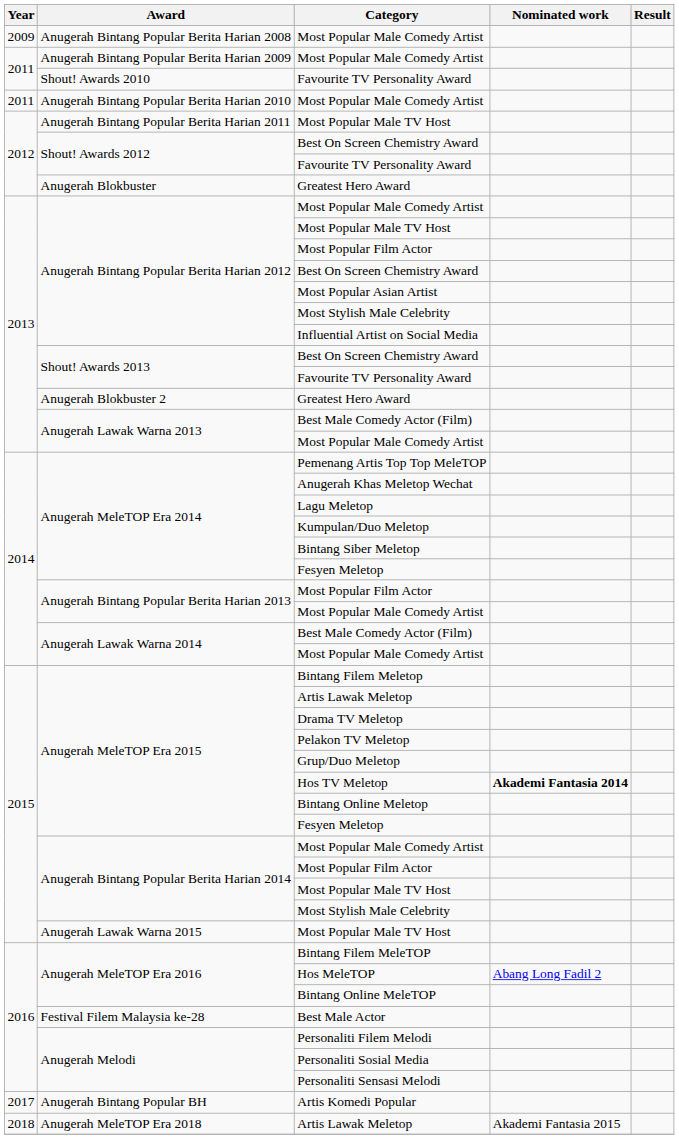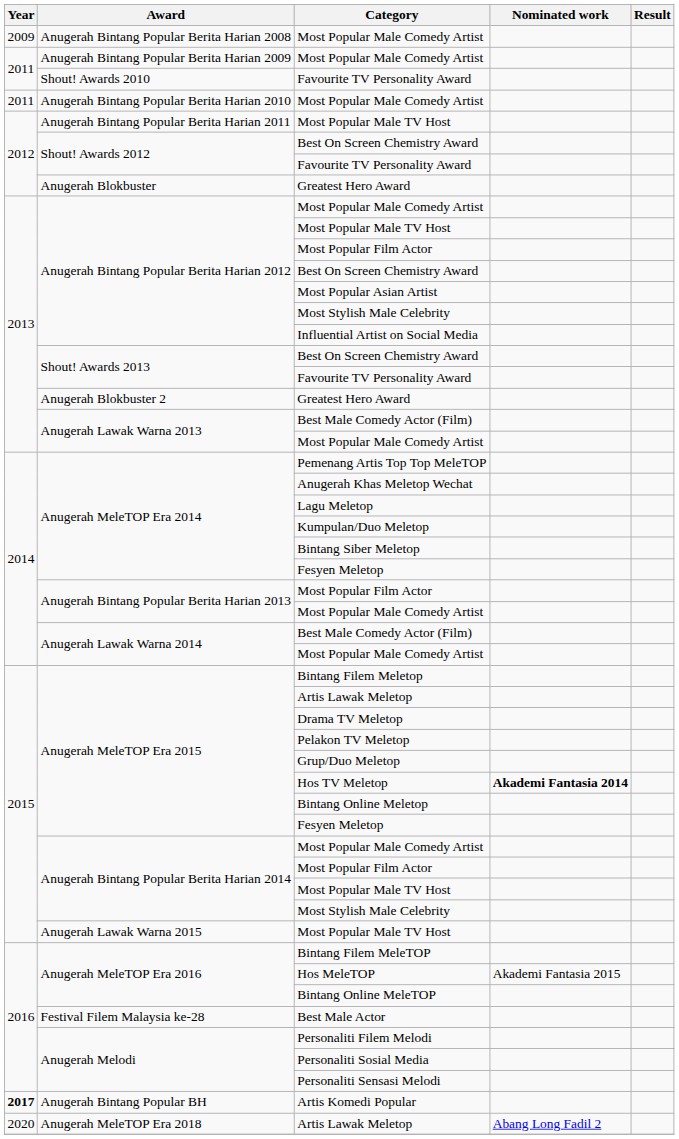 <table class="wikitable">
 <tr style="background: #b0c4de;">
 <th>Year</th>
 <th>Award</th>
 <th>Category</th>
 <th>Nominated work</th>
 <th>Result</th>
 </tr>
 <tr>
 <td rowspan="1" align="center">2009</td>
 <td>Anugerah Bintang Popular Berita Harian 2008</td>
 <td>Most Popular Male Comedy Artist</td>
 <td></td>
 <td></td>
 </tr>
 <tr>
 <td rowspan="2" align="center">2011</td>
 <td>Anugerah Bintang Popular Berita Harian 2009</td>
 <td>Most Popular Male Comedy Artist</td>
 <td></td>
 <td></td>
 </tr>
 <tr>
 <td rowspan="1">Shout! Awards 2010</td>
 <td>Favourite TV Personality Award</td>
 <td></td>
 <td></td>
 </tr>
 <tr>
 <td rowspan="1" align="center">2011</td>
 <td>Anugerah Bintang Popular Berita Harian 2010</td>
 <td>Most Popular Male Comedy Artist</td>
 <td></td>
 <td></td>
 </tr>
 <tr>
 <td rowspan="4" align="center">2012</td>
 <td rowspan="1">Anugerah Bintang Popular Berita Harian 2011</td>
 <td>Most Popular Male TV Host</td>
 <td></td>
 <td></td>
 </tr>
 <tr>
 <td rowspan="2">Shout! Awards 2012</td>
 <td>Best On Screen Chemistry Award</td>
 <td></td>
 <td></td>
 </tr>
 <tr>
 <td>Favourite TV Personality Award</td>
 <td></td>
 <td></td>
 </tr>
 <tr>
 <td rowspan="1">Anugerah Blokbuster</td>
 <td>Greatest Hero Award</td>
 <td></td>
 <td></td>
 </tr>
 <tr>
 <td rowspan="12" align="center">2013</td>
 <td rowspan="7">Anugerah Bintang Popular Berita Harian 2012</td>
 <td>Most Popular Male Comedy Artist</td>
 <td></td>
 <td></td>
 </tr>
 <tr>
 <td>Most Popular Male TV Host</td>
 <td></td>
 <td></td>
 </tr>
 <tr>
 <td>Most Popular Film Actor</td>
 <td></td>
 <td></td>
 </tr>
 <tr>
 <td>Best On Screen Chemistry Award</td>
 <td></td>
 <td></td>
 </tr>
 <tr>
 <td>Most Popular Asian Artist</td>
 <td></td>
 <td></td>
 </tr>
 <tr>
 <td>Most Stylish Male Celebrity</td>
 <td></td>
 <td></td>
 </tr>
 <tr>
 <td>Influential Artist on Social Media</td>
 <td></td>
 <td></td>
 </tr>
 <tr>
 <td rowspan="2">Shout! Awards 2013</td>
 <td>Best On Screen Chemistry Award</td>
 <td></td>
 <td></td>
 </tr>
 <tr>
 <td>Favourite TV Personality Award</td>
 <td></td>
 <td></td>
 </tr>
 <tr>
 <td rowspan="1">Anugerah Blokbuster 2</td>
 <td>Greatest Hero Award</td>
 <td></td>
 <td></td>
 </tr>
 <tr>
 <td rowspan="2">Anugerah Lawak Warna 2013</td>
 <td>Best Male Comedy Actor (Film)</td>
 <td></td>
 <td></td>
 </tr>
 <tr>
 <td>Most Popular Male Comedy Artist</td>
 <td></td>
 <td></td>
 </tr>
 <tr>
 <td rowspan="10" align="center">2014</td>
 <td rowspan="6">Anugerah MeleTOP Era 2014</td>
 <td>Pemenang Artis Top Top MeleTOP</td>
 <td></td>
 <td></td>
 </tr>
 <tr>
 <td>Anugerah Khas Meletop Wechat</td>
 <td></td>
 <td></td>
 </tr>
 <tr>
 <td>Lagu Meletop</td>
 <td></td>
 <td></td>
 </tr>
 <tr>
 <td>Kumpulan/Duo Meletop</td>
 <td></td>
 <td></td>
 </tr>
 <tr>
 <td>Bintang Siber Meletop</td>
 <td></td>
 <td></td>
 </tr>
 <tr>
 <td>Fesyen Meletop</td>
 <td></td>
 <td></td>
 </tr>
 <tr>
 <td rowspan="2">Anugerah Bintang Popular Berita Harian 2013</td>
 <td>Most Popular Film Actor</td>
 <td></td>
 <td></td>
 </tr>
 <tr>
 <td>Most Popular Male Comedy Artist</td>
 <td></td>
 <td></td>
 </tr>
 <tr>
 <td rowspan="2">Anugerah Lawak Warna 2014</td>
 <td>Best Male Comedy Actor (Film)</td>
 <td></td>
 <td></td>
 </tr>
 <tr>
 <td>Most Popular Male Comedy Artist</td>
 <td></td>
 <td></td>
 </tr>
 <tr>
 <td rowspan="13" align="center">2015</td>
 <td rowspan="8">Anugerah MeleTOP Era 2015</td>
 <td>Bintang Filem Meletop</td>
 <td></td>
 <td></td>
 </tr>
 <tr>
 <td>Artis Lawak Meletop</td>
 <td></td>
 <td></td>
 </tr>
 <tr>
 <td>Drama TV Meletop</td>
 <td></td>
 <td></td>
 </tr>
 <tr>
 <td>Pelakon TV Meletop</td>
 <td></td>
 <td></td>
 </tr>
 <tr>
 <td>Grup/Duo Meletop</td>
 <td></td>
 <td></td>
 </tr>
 <tr>
 <td>Hos TV Meletop</td>
 <td><strong>Akademi Fantasia 2014</strong></td>
 <td></td>
 </tr>
 <tr>
 <td>Bintang Online Meletop</td>
 <td></td>
 <td></td>
 </tr>
 <tr>
 <td>Fesyen Meletop</td>
 <td></td>
 <td></td>
 </tr>
 <tr>
 <td rowspan="4">Anugerah Bintang Popular Berita Harian 2014</td>
 <td>Most Popular Male Comedy Artist</td>
 <td></td>
 <td></td>
 </tr>
 <tr>
 <td>Most Popular Film Actor</td>
 <td></td>
 <td></td>
 </tr>
 <tr>
 <td>Most Popular Male TV Host</td>
 <td></td>
 <td></td>
 </tr>
 <tr>
 <td>Most Stylish Male Celebrity</td>
 <td></td>
 <td></td>
 </tr>
 <tr>
 <td rowspan="1">Anugerah Lawak Warna 2015</td>
 <td>Most Popular Male TV Host</td>
 <td></td>
 <td></td>
 </tr>
 <tr>
 <td rowspan="7" align="center">2016</td>
 <td rowspan="3">Anugerah MeleTOP Era 2016</td>
 <td>Bintang Filem MeleTOP</td>
 <td></td>
 <td></td>
 </tr>
 <tr>
 <td>Hos MeleTOP</td>
-<td><a href='#'>Abang Long Fadil 2</a></td>
+<td>Akademi Fantasia 2015</td>
 <td></td>
 </tr>
 <tr>
 <td>Bintang Online MeleTOP</td>
 <td></td>
 <td></td>
 </tr>
 <tr>
 <td rowspan="1">Festival Filem Malaysia ke-28</td>
 <td>Best Male Actor</td>
 <td></td>
 <td></td>
 </tr>
 <tr>
 <td rowspan="3">Anugerah Melodi</td>
 <td>Personaliti Filem Melodi</td>
 <td></td>
 <td></td>
 </tr>
 <tr>
 <td>Personaliti Sosial Media</td>
 <td></td>
 <td></td>
 </tr>
 <tr>
 <td>Personaliti Sensasi Melodi</td>
 <td></td>
 <td></td>
 </tr>
 <tr>
-<td>2017</td>
+<td><strong>2017</strong></td>
 <td>Anugerah Bintang Popular BH</td>
 <td>Artis Komedi Popular</td>
 <td></td>
 <td></td>
 </tr>
 <tr>
-<td>2018</td>
+<td>2020</td>
 <td>Anugerah MeleTOP Era 2018</td>
 <td>Artis Lawak Meletop</td>
-<td>Akademi Fantasia 2015</td>
+<td><a href='#'>Abang Long Fadil 2</a></td>
 <td></td>
 </tr>
 <tr>
 </tr>
 </table>
